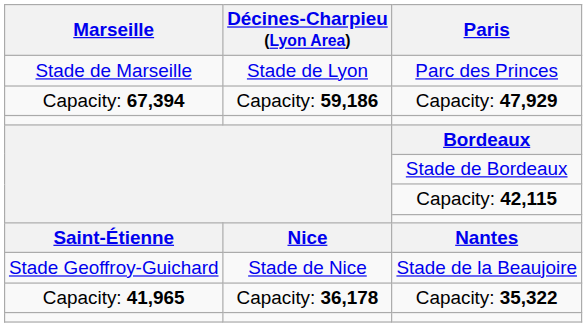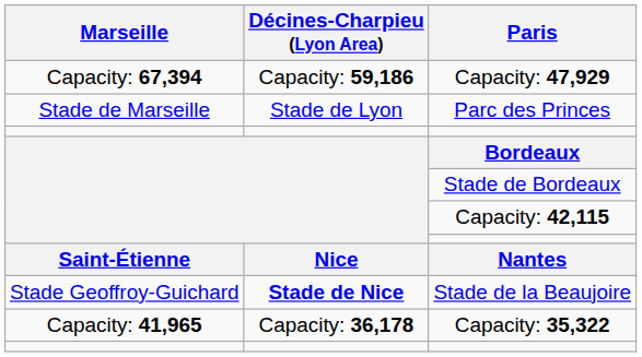 <table class="wikitable" style="text-align:center">
 <tr>
 <th><a href='#'>Marseille</a></th>
 <th><a href='#'>Décines-Charpieu</a><br><small>(<a href='#'>Lyon Area</a>)</small></th>
 <th><a href='#'>Paris</a></th>
 </tr>
 <tr>
+<td>Capacity: <strong>67,394</strong></td>
+<td>Capacity: <strong>59,186</strong></td>
+<td>Capacity: <strong>47,929</strong></td>
+</tr>
+<tr>
 <td><a href='#'>Stade de Marseille</a></td>
 <td><a href='#'>Stade de Lyon</a></td>
 <td><a href='#'>Parc des Princes</a></td>
-</tr>
-<tr>
-<td>Capacity: <strong>67,394</strong></td>
-<td>Capacity: <strong>59,186</strong></td>
-<td>Capacity: <strong>47,929</strong></td>
 </tr>
 <tr>
 <td></td>
 <td></td>
 <td></td>
 </tr>
 <tr>
 <th rowspan="4" colspan="2"></th>
 <th><a href='#'>Bordeaux</a></th>
 </tr>
 <tr>
 <td><a href='#'>Stade de Bordeaux</a></td>
 </tr>
 <tr>
 <td>Capacity: <strong>42,115</strong></td>
 </tr>
 <tr>
 <td></td>
 </tr>
 <tr>
 <th><a href='#'>Saint-Étienne</a></th>
 <th><a href='#'>Nice</a></th>
 <th><a href='#'>Nantes</a></th>
 </tr>
 <tr>
 <td><a href='#'>Stade Geoffroy-Guichard</a></td>
-<td><a href='#'>Stade de Nice</a></td>
+<td><strong><a href='#'>Stade de Nice</a></strong></td>
 <td><a href='#'>Stade de la Beaujoire</a></td>
 </tr>
 <tr>
 <td>Capacity: <strong>41,965</strong></td>
 <td>Capacity: <strong>36,178</strong></td>
 <td>Capacity: <strong>35,322</strong></td>
 </tr>
 <tr>
 <td></td>
 <td></td>
 <td></td>
 </tr>
 </table>
